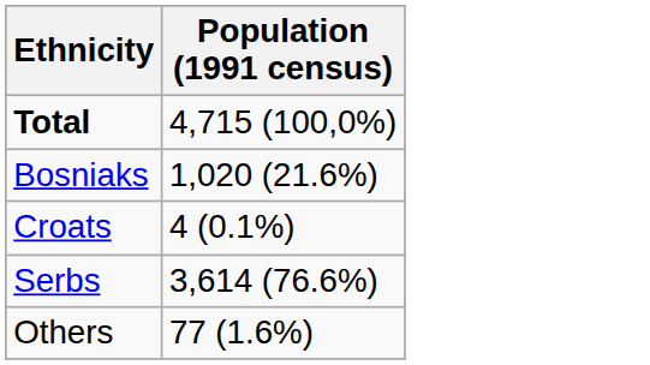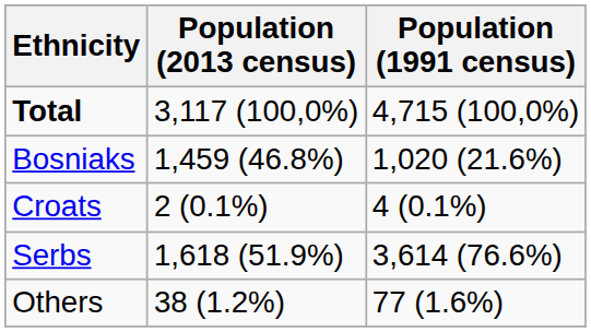 <table class="wikitable sortable">
 <tr>
 <th>Ethnicity</th>
+<th>Population<br>(2013 census)</th>
 <th>Population<br>(1991 census)</th>
 </tr>
 <tr>
 <td><strong>Total</strong></td>
+<td>3,117 (100,0%)</td>
 <td>4,715 (100,0%)</td>
 </tr>
 <tr>
 <td><a href='#'>Bosniaks</a></td>
+<td>1,459 (46.8%)</td>
 <td>1,020 (21.6%)</td>
 </tr>
 <tr>
 <td><a href='#'>Croats</a></td>
+<td>2 (0.1%)</td>
 <td>4 (0.1%)</td>
 </tr>
 <tr>
 <td><a href='#'>Serbs</a></td>
+<td>1,618 (51.9%)</td>
 <td>3,614 (76.6%)</td>
 </tr>
 <tr>
 <td>Others</td>
+<td>38 (1.2%)</td>
 <td>77 (1.6%)</td>
 </tr>
 </table>
